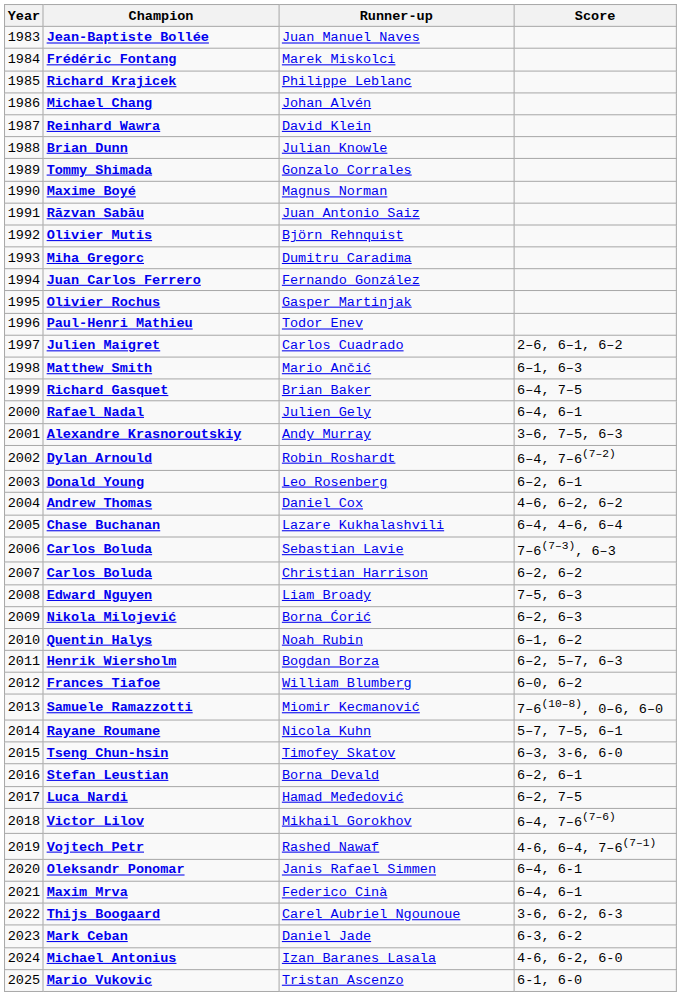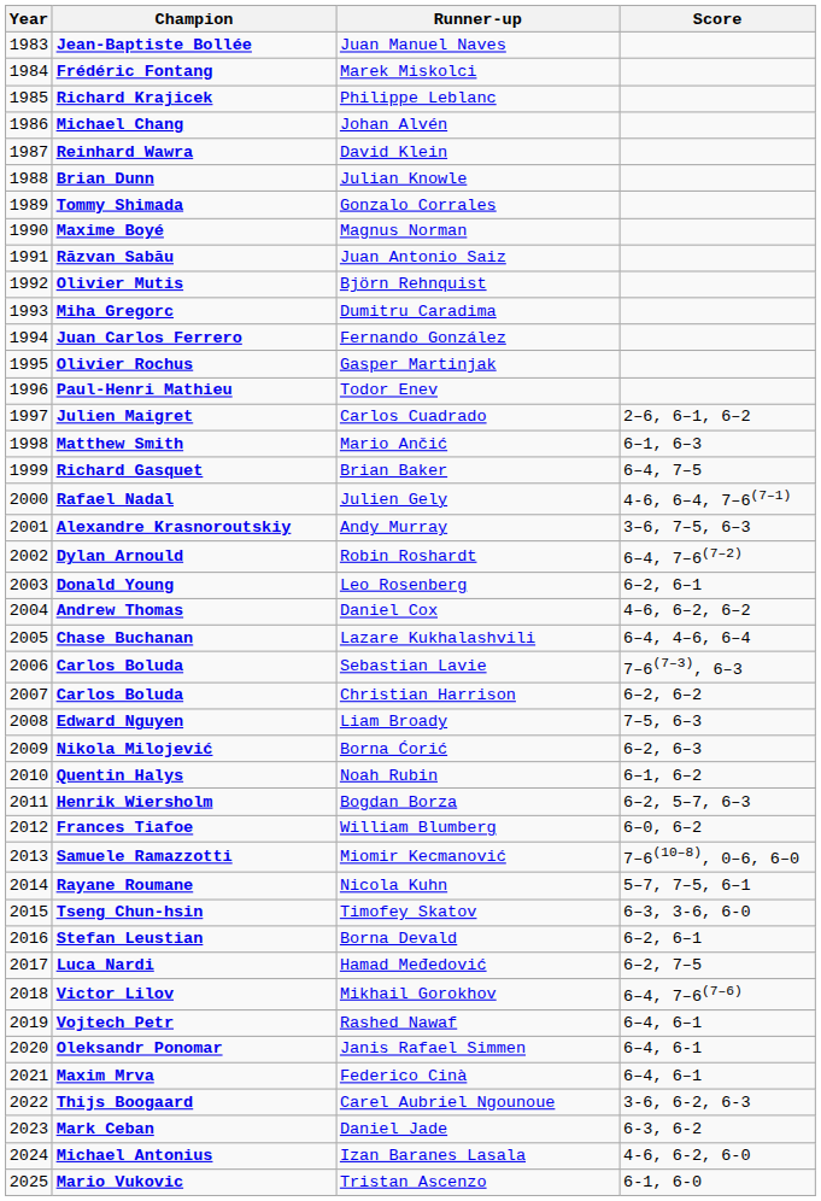 <table class="wikitable">
 <tr>
 <th>Year</th>
 <th width="220">Champion</th>
 <th width="220">Runner-up</th>
 <th width="150">Score</th>
 </tr>
 <tr>
 <td>1983</td>
 <td> <strong><a href='#'>Jean-Baptiste Bollée</a></strong></td>
 <td> <a href='#'>Juan Manuel Naves</a></td>
 <td></td>
 </tr>
 <tr>
 <td>1984</td>
 <td> <strong><a href='#'>Frédéric Fontang</a></strong></td>
 <td> <a href='#'>Marek Miskolci</a></td>
 <td></td>
 </tr>
 <tr>
 <td>1985</td>
 <td> <strong><a href='#'>Richard Krajicek</a></strong></td>
 <td> <a href='#'>Philippe Leblanc</a></td>
 <td></td>
 </tr>
 <tr>
 <td>1986</td>
 <td> <strong><a href='#'>Michael Chang</a></strong></td>
 <td> <a href='#'>Johan Alvén</a></td>
 <td></td>
 </tr>
 <tr>
 <td>1987</td>
 <td> <strong><a href='#'>Reinhard Wawra</a></strong></td>
 <td> <a href='#'>David Klein</a></td>
 <td></td>
 </tr>
 <tr>
 <td>1988</td>
 <td> <strong><a href='#'>Brian Dunn</a></strong></td>
 <td> <a href='#'>Julian Knowle</a></td>
 <td></td>
 </tr>
 <tr>
 <td>1989</td>
 <td> <strong><a href='#'>Tommy Shimada</a></strong></td>
 <td> <a href='#'>Gonzalo Corrales</a></td>
 <td></td>
 </tr>
 <tr>
 <td>1990</td>
 <td> <strong><a href='#'>Maxime Boyé</a></strong></td>
 <td> <a href='#'>Magnus Norman</a></td>
 <td></td>
 </tr>
 <tr>
 <td>1991</td>
 <td> <strong><a href='#'>Răzvan Sabău</a></strong></td>
 <td> <a href='#'>Juan Antonio Saiz</a></td>
 <td></td>
 </tr>
 <tr>
 <td>1992</td>
 <td> <strong><a href='#'>Olivier Mutis</a></strong></td>
 <td> <a href='#'>Björn Rehnquist</a></td>
 <td></td>
 </tr>
 <tr>
 <td>1993</td>
 <td> <strong><a href='#'>Miha Gregorc</a></strong></td>
 <td> <a href='#'>Dumitru Caradima</a></td>
 <td></td>
 </tr>
 <tr>
 <td>1994</td>
 <td> <strong><a href='#'>Juan Carlos Ferrero</a></strong></td>
 <td> <a href='#'>Fernando González</a></td>
 <td></td>
 </tr>
 <tr>
 <td>1995</td>
 <td> <strong><a href='#'>Olivier Rochus</a></strong></td>
 <td> <a href='#'>Gasper Martinjak</a></td>
 <td></td>
 </tr>
 <tr>
 <td>1996</td>
 <td> <strong><a href='#'>Paul-Henri Mathieu</a></strong></td>
 <td> <a href='#'>Todor Enev</a></td>
 <td></td>
 </tr>
 <tr>
 <td>1997</td>
 <td> <strong><a href='#'>Julien Maigret</a></strong></td>
 <td> <a href='#'>Carlos Cuadrado</a></td>
 <td>2–6, 6–1, 6–2</td>
 </tr>
 <tr>
 <td>1998</td>
 <td> <strong><a href='#'>Matthew Smith</a></strong></td>
 <td> <a href='#'>Mario Ančić</a></td>
 <td>6–1, 6–3</td>
 </tr>
 <tr>
 <td>1999</td>
 <td> <strong><a href='#'>Richard Gasquet</a></strong></td>
 <td> <a href='#'>Brian Baker</a></td>
 <td>6–4, 7–5</td>
 </tr>
 <tr>
 <td>2000</td>
 <td> <strong><a href='#'>Rafael Nadal</a></strong></td>
 <td> <a href='#'>Julien Gely</a></td>
-<td>6–4, 6–1</td>
+<td>4-6, 6–4, 7–6<sup>(7–1)</sup></td>
 </tr>
 <tr>
 <td>2001</td>
 <td> <strong><a href='#'>Alexandre Krasnoroutskiy</a></strong></td>
 <td> <a href='#'>Andy Murray</a></td>
 <td>3–6, 7–5, 6–3</td>
 </tr>
 <tr>
 <td>2002</td>
 <td> <strong><a href='#'>Dylan Arnould</a></strong></td>
 <td> <a href='#'>Robin Roshardt</a></td>
 <td>6–4, 7–6<sup>(7–2)</sup></td>
 </tr>
 <tr>
 <td>2003</td>
 <td> <strong><a href='#'>Donald Young</a></strong></td>
 <td> <a href='#'>Leo Rosenberg</a></td>
 <td>6–2, 6–1</td>
 </tr>
 <tr>
 <td>2004</td>
 <td> <strong><a href='#'>Andrew Thomas</a></strong></td>
 <td> <a href='#'>Daniel Cox</a></td>
 <td>4–6, 6–2, 6–2</td>
 </tr>
 <tr>
 <td>2005</td>
 <td> <strong><a href='#'>Chase Buchanan</a></strong></td>
 <td> <a href='#'>Lazare Kukhalashvili</a></td>
 <td>6–4, 4–6, 6–4</td>
 </tr>
 <tr>
 <td>2006</td>
 <td> <strong><a href='#'>Carlos Boluda</a></strong></td>
 <td> <a href='#'>Sebastian Lavie</a></td>
 <td>7–6<sup>(7–3)</sup>, 6–3</td>
 </tr>
 <tr>
 <td>2007</td>
 <td> <strong><a href='#'>Carlos Boluda</a></strong></td>
 <td> <a href='#'>Christian Harrison</a></td>
 <td>6–2, 6–2</td>
 </tr>
 <tr>
 <td>2008</td>
 <td> <strong><a href='#'>Edward Nguyen</a></strong></td>
 <td> <a href='#'>Liam Broady</a></td>
 <td>7–5, 6–3</td>
 </tr>
 <tr>
 <td>2009</td>
 <td> <strong><a href='#'>Nikola Milojević</a></strong></td>
 <td> <a href='#'>Borna Ćorić</a></td>
 <td>6–2, 6–3</td>
 </tr>
 <tr>
 <td>2010</td>
 <td> <strong><a href='#'>Quentin Halys</a></strong></td>
 <td> <a href='#'>Noah Rubin</a></td>
 <td>6–1, 6–2</td>
 </tr>
 <tr>
 <td>2011</td>
 <td> <strong><a href='#'>Henrik Wiersholm</a></strong></td>
 <td> <a href='#'>Bogdan Borza</a></td>
 <td>6–2, 5–7, 6–3</td>
 </tr>
 <tr>
 <td>2012</td>
 <td> <strong><a href='#'>Frances Tiafoe</a></strong></td>
 <td> <a href='#'>William Blumberg</a></td>
 <td>6–0, 6–2</td>
 </tr>
 <tr>
 <td>2013</td>
 <td> <strong><a href='#'>Samuele Ramazzotti</a></strong></td>
 <td> <a href='#'>Miomir Kecmanović</a></td>
 <td>7–6<sup>(10–8)</sup>, 0–6, 6–0</td>
 </tr>
 <tr>
 <td>2014</td>
 <td> <strong><a href='#'>Rayane Roumane</a></strong></td>
 <td> <a href='#'>Nicola Kuhn</a></td>
 <td>5–7, 7–5, 6–1</td>
 </tr>
 <tr>
 <td>2015</td>
 <td> <strong><a href='#'>Tseng Chun-hsin</a></strong></td>
 <td> <a href='#'>Timofey Skatov</a></td>
 <td>6–3, 3-6, 6-0</td>
 </tr>
 <tr>
 <td>2016</td>
 <td> <strong><a href='#'>Stefan Leustian</a></strong></td>
 <td> <a href='#'>Borna Devald</a></td>
 <td>6–2, 6–1</td>
 </tr>
 <tr>
 <td>2017</td>
 <td> <strong><a href='#'>Luca Nardi</a></strong></td>
 <td> <a href='#'>Hamad Međedović</a></td>
 <td>6–2, 7–5</td>
 </tr>
 <tr>
 <td>2018</td>
 <td> <strong><a href='#'>Victor Lilov</a></strong></td>
 <td> <a href='#'>Mikhail Gorokhov</a></td>
 <td>6–4, 7–6<sup>(7–6)</sup></td>
 </tr>
 <tr>
 <td>2019</td>
 <td> <strong><a href='#'>Vojtech Petr</a></strong></td>
 <td> <a href='#'>Rashed Nawaf</a></td>
-<td>4-6, 6–4, 7–6<sup>(7–1)</sup></td>
+<td>6–4, 6–1</td>
 </tr>
 <tr>
 <td>2020</td>
 <td> <strong><a href='#'>Oleksandr Ponomar</a></strong></td>
 <td> <a href='#'>Janis Rafael Simmen</a></td>
 <td>6–4, 6-1</td>
 </tr>
 <tr>
 <td>2021</td>
 <td> <strong><a href='#'>Maxim Mrva</a></strong></td>
 <td> <a href='#'>Federico Cinà</a></td>
 <td>6–4, 6–1</td>
 </tr>
 <tr>
 <td>2022</td>
 <td> <strong><a href='#'>Thijs Boogaard</a></strong></td>
 <td> <a href='#'>Carel Aubriel Ngounoue</a></td>
 <td>3-6, 6-2, 6-3</td>
 </tr>
 <tr>
 <td>2023</td>
 <td> <strong><a href='#'>Mark Ceban</a></strong></td>
 <td> <a href='#'>Daniel Jade</a></td>
 <td>6-3, 6-2</td>
 </tr>
 <tr>
 <td>2024</td>
 <td> <strong><a href='#'>Michael Antonius</a></strong></td>
 <td> <a href='#'>Izan Baranes Lasala</a></td>
 <td>4-6, 6-2, 6-0</td>
 </tr>
 <tr>
 <td>2025</td>
 <td> <strong><a href='#'>Mario Vukovic</a></strong></td>
 <td> <a href='#'>Tristan Ascenzo</a></td>
 <td>6-1, 6-0</td>
 </tr>
 </table>
